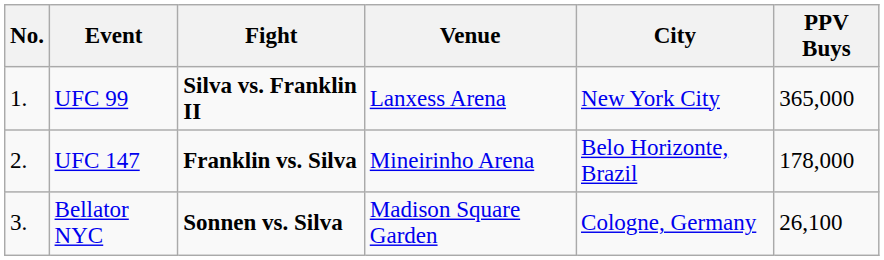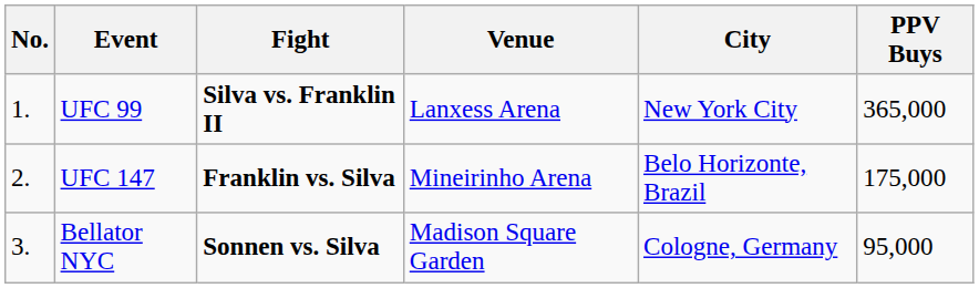 <table class="wikitable">
 <tr>
 <th>No.</th>
 <th>Event</th>
 <th>Fight</th>
 <th>Venue</th>
 <th>City</th>
 <th>PPV Buys</th>
 </tr>
 <tr>
 <td>1.</td>
 <td><a href='#'>UFC 99</a></td>
 <td><strong>Silva vs. Franklin II</strong></td>
 <td><a href='#'>Lanxess Arena</a></td>
 <td><a href='#'>New York City</a></td>
 <td>365,000</td>
 </tr>
 <tr>
 <td>2.</td>
 <td><a href='#'>UFC 147</a></td>
 <td><strong>Franklin vs. Silva</strong></td>
 <td><a href='#'>Mineirinho Arena</a></td>
 <td><a href='#'>Belo Horizonte, Brazil</a></td>
-<td>178,000</td>
+<td>175,000</td>
 </tr>
 <tr>
 <td>3.</td>
 <td><a href='#'>Bellator NYC</a></td>
 <td><strong>Sonnen vs. Silva</strong></td>
 <td><a href='#'>Madison Square Garden</a></td>
 <td><a href='#'>Cologne, Germany</a></td>
-<td>26,100</td>
+<td>95,000</td>
 </tr>
 </table>
